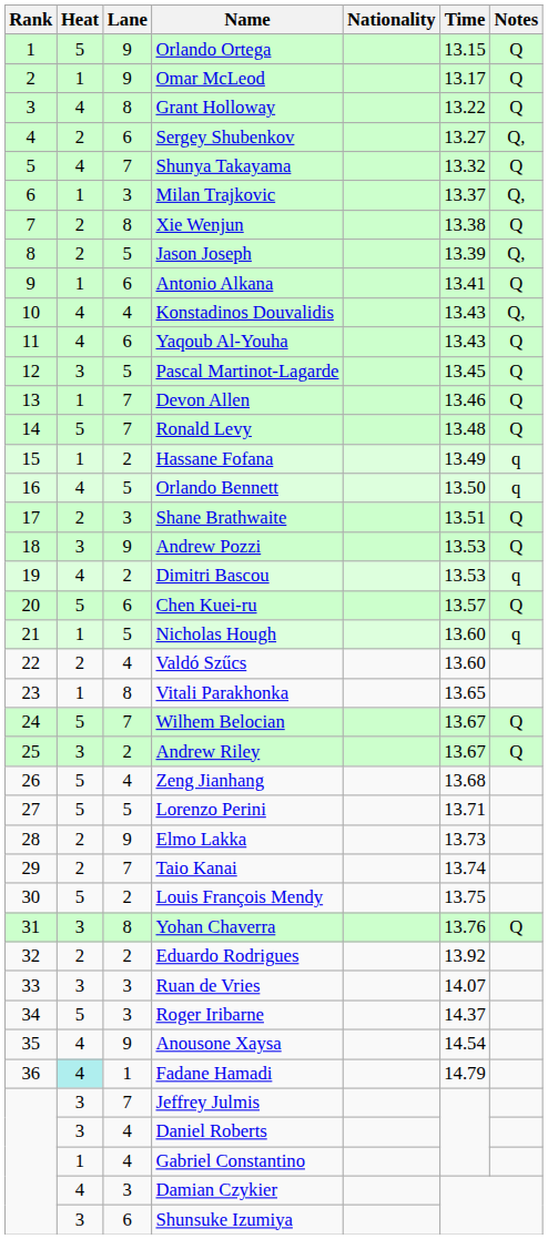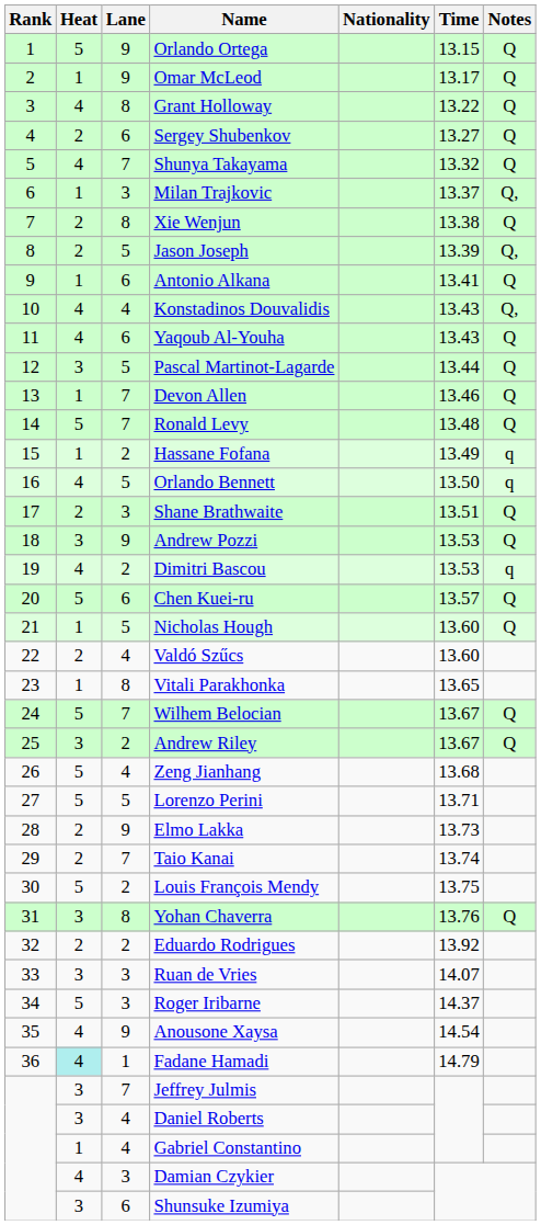 <table class="wikitable sortable" style="text-align:center">
 <tr>
 <th>Rank</th>
 <th>Heat</th>
 <th>Lane</th>
 <th>Name</th>
 <th>Nationality</th>
 <th>Time</th>
 <th>Notes</th>
 </tr>
 <tr bgcolor=ccffcc>
 <td>1</td>
 <td>5</td>
 <td>9</td>
 <td align=left><a href='#'>Orlando Ortega</a></td>
 <td align=left></td>
 <td>13.15</td>
 <td>Q</td>
 </tr>
 <tr bgcolor=ccffcc>
 <td>2</td>
 <td>1</td>
 <td>9</td>
 <td align=left><a href='#'>Omar McLeod</a></td>
 <td align=left></td>
 <td>13.17</td>
 <td>Q</td>
 </tr>
 <tr bgcolor=ccffcc>
 <td>3</td>
 <td>4</td>
 <td>8</td>
 <td align=left><a href='#'>Grant Holloway</a></td>
 <td align=left></td>
 <td>13.22</td>
 <td>Q</td>
 </tr>
 <tr bgcolor=ccffcc>
 <td>4</td>
 <td>2</td>
 <td>6</td>
 <td align=left><a href='#'>Sergey Shubenkov</a></td>
 <td align=left></td>
 <td>13.27</td>
-<td>Q, </td>
+<td>Q</td>
 </tr>
 <tr bgcolor=ccffcc>
 <td>5</td>
 <td>4</td>
 <td>7</td>
 <td align=left><a href='#'>Shunya Takayama</a></td>
 <td align=left></td>
 <td>13.32</td>
 <td>Q</td>
 </tr>
 <tr bgcolor=ccffcc>
 <td>6</td>
 <td>1</td>
 <td>3</td>
 <td align=left><a href='#'>Milan Trajkovic</a></td>
 <td align=left></td>
 <td>13.37</td>
 <td>Q, </td>
 </tr>
 <tr bgcolor=ccffcc>
 <td>7</td>
 <td>2</td>
 <td>8</td>
 <td align=left><a href='#'>Xie Wenjun</a></td>
 <td align=left></td>
 <td>13.38</td>
 <td>Q</td>
 </tr>
 <tr bgcolor=ccffcc>
 <td>8</td>
 <td>2</td>
 <td>5</td>
 <td align=left><a href='#'>Jason Joseph</a></td>
 <td align=left></td>
 <td>13.39</td>
 <td>Q, <strong></strong></td>
 </tr>
 <tr bgcolor=ccffcc>
 <td>9</td>
 <td>1</td>
 <td>6</td>
 <td align=left><a href='#'>Antonio Alkana</a></td>
 <td align=left></td>
 <td>13.41</td>
 <td>Q</td>
 </tr>
 <tr bgcolor=ccffcc>
 <td>10</td>
 <td>4</td>
 <td>4</td>
 <td align=left><a href='#'>Konstadinos Douvalidis</a></td>
 <td align=left></td>
 <td>13.43</td>
 <td>Q, </td>
 </tr>
 <tr bgcolor=ccffcc>
 <td>11</td>
 <td>4</td>
 <td>6</td>
 <td align=left><a href='#'>Yaqoub Al-Youha</a></td>
 <td align=left></td>
 <td>13.43</td>
 <td>Q</td>
 </tr>
 <tr bgcolor=ccffcc>
 <td>12</td>
 <td>3</td>
 <td>5</td>
 <td align=left><a href='#'>Pascal Martinot-Lagarde</a></td>
 <td align=left></td>
-<td>13.45</td>
+<td>13.44</td>
 <td>Q</td>
 </tr>
 <tr bgcolor=ccffcc>
 <td>13</td>
 <td>1</td>
 <td>7</td>
 <td align=left><a href='#'>Devon Allen</a></td>
 <td align=left></td>
 <td>13.46</td>
 <td>Q</td>
 </tr>
 <tr bgcolor=ccffcc>
 <td>14</td>
 <td>5</td>
 <td>7</td>
 <td align=left><a href='#'>Ronald Levy</a></td>
 <td align=left></td>
 <td>13.48</td>
 <td>Q</td>
 </tr>
 <tr bgcolor=ddffdd>
 <td>15</td>
 <td>1</td>
 <td>2</td>
 <td align=left><a href='#'>Hassane Fofana</a></td>
 <td align=left></td>
 <td>13.49</td>
 <td>q</td>
 </tr>
 <tr bgcolor=ddffdd>
 <td>16</td>
 <td>4</td>
 <td>5</td>
 <td align=left><a href='#'>Orlando Bennett</a></td>
 <td align=left></td>
 <td>13.50</td>
 <td>q</td>
 </tr>
 <tr bgcolor=ccffcc>
 <td>17</td>
 <td>2</td>
 <td>3</td>
 <td align=left><a href='#'>Shane Brathwaite</a></td>
 <td align=left></td>
 <td>13.51</td>
 <td>Q</td>
 </tr>
 <tr bgcolor=ccffcc>
 <td>18</td>
 <td>3</td>
 <td>9</td>
 <td align=left><a href='#'>Andrew Pozzi</a></td>
 <td align=left></td>
 <td>13.53</td>
 <td>Q</td>
 </tr>
 <tr bgcolor=ddffdd>
 <td>19</td>
 <td>4</td>
 <td>2</td>
 <td align=left><a href='#'>Dimitri Bascou</a></td>
 <td align=left></td>
 <td>13.53</td>
 <td>q</td>
 </tr>
 <tr bgcolor=ccffcc>
 <td>20</td>
 <td>5</td>
 <td>6</td>
 <td align=left><a href='#'>Chen Kuei-ru</a></td>
 <td align=left></td>
 <td>13.57</td>
 <td>Q</td>
 </tr>
 <tr bgcolor=ddffdd>
 <td>21</td>
 <td>1</td>
 <td>5</td>
 <td align=left><a href='#'>Nicholas Hough</a></td>
 <td align=left></td>
 <td>13.60</td>
-<td>q</td>
+<td>Q</td>
 </tr>
 <tr>
 <td>22</td>
 <td>2</td>
 <td>4</td>
 <td align=left><a href='#'>Valdó Szűcs</a></td>
 <td align=left></td>
 <td>13.60</td>
 <td></td>
 </tr>
 <tr>
 <td>23</td>
 <td>1</td>
 <td>8</td>
 <td align=left><a href='#'>Vitali Parakhonka</a></td>
 <td align=left></td>
 <td>13.65</td>
 <td></td>
 </tr>
 <tr bgcolor=ccffcc>
 <td>24</td>
 <td>5</td>
 <td>7</td>
 <td align=left><a href='#'>Wilhem Belocian</a></td>
 <td align=left></td>
 <td>13.67</td>
 <td>Q</td>
 </tr>
 <tr bgcolor=ccffcc>
 <td>25</td>
 <td>3</td>
 <td>2</td>
 <td align=left><a href='#'>Andrew Riley</a></td>
 <td align=left></td>
 <td>13.67</td>
 <td>Q</td>
 </tr>
 <tr>
 <td>26</td>
 <td>5</td>
 <td>4</td>
 <td align=left><a href='#'>Zeng Jianhang</a></td>
 <td align=left></td>
 <td>13.68</td>
 <td></td>
 </tr>
 <tr>
 <td>27</td>
 <td>5</td>
 <td>5</td>
 <td align=left><a href='#'>Lorenzo Perini</a></td>
 <td align=left></td>
 <td>13.71</td>
 <td></td>
 </tr>
 <tr>
 <td>28</td>
 <td>2</td>
 <td>9</td>
 <td align=left><a href='#'>Elmo Lakka</a></td>
 <td align=left></td>
 <td>13.73</td>
 <td></td>
 </tr>
 <tr>
 <td>29</td>
 <td>2</td>
 <td>7</td>
 <td align=left><a href='#'>Taio Kanai</a></td>
 <td align=left></td>
 <td>13.74</td>
 <td></td>
 </tr>
 <tr>
 <td>30</td>
 <td>5</td>
 <td>2</td>
 <td align=left><a href='#'>Louis François Mendy</a></td>
 <td align=left></td>
 <td>13.75</td>
 <td></td>
 </tr>
 <tr bgcolor=ccffcc>
 <td>31</td>
 <td>3</td>
 <td>8</td>
 <td align=left><a href='#'>Yohan Chaverra</a></td>
 <td align=left></td>
 <td>13.76</td>
 <td>Q</td>
 </tr>
 <tr>
 <td>32</td>
 <td>2</td>
 <td>2</td>
 <td align=left><a href='#'>Eduardo Rodrigues</a></td>
 <td align=left></td>
 <td>13.92</td>
 <td></td>
 </tr>
 <tr>
 <td>33</td>
 <td>3</td>
 <td>3</td>
 <td align=left><a href='#'>Ruan de Vries</a></td>
 <td align=left></td>
 <td>14.07</td>
 <td></td>
 </tr>
 <tr>
 <td>34</td>
 <td>5</td>
 <td>3</td>
 <td align=left><a href='#'>Roger Iribarne</a></td>
 <td align=left></td>
 <td>14.37</td>
 <td></td>
 </tr>
 <tr>
 <td>35</td>
 <td>4</td>
 <td>9</td>
 <td align=left><a href='#'>Anousone Xaysa</a></td>
 <td align=left></td>
 <td>14.54</td>
 <td></td>
 </tr>
 <tr>
 <td>36</td>
 <td style="background: paleturquoise;">4</td>
 <td>1</td>
 <td align=left><a href='#'>Fadane Hamadi</a></td>
 <td align=left></td>
 <td>14.79</td>
 <td></td>
 </tr>
 <tr>
 <td rowspan=5></td>
 <td>3</td>
 <td>7</td>
 <td align=left><a href='#'>Jeffrey Julmis</a></td>
 <td align=left></td>
 <td rowspan=3></td>
 <td></td>
 </tr>
 <tr>
 <td>3</td>
 <td>4</td>
 <td align=left><a href='#'>Daniel Roberts</a></td>
 <td align=left></td>
 <td></td>
 </tr>
 <tr>
 <td>1</td>
 <td>4</td>
 <td align=left><a href='#'>Gabriel Constantino</a></td>
 <td align=left></td>
 <td></td>
 </tr>
 <tr>
 <td>4</td>
 <td>3</td>
 <td align=left><a href='#'>Damian Czykier</a></td>
 <td align=left></td>
 <td rowspan=2 colspan=2></td>
 </tr>
 <tr>
 <td>3</td>
 <td>6</td>
 <td align=left><a href='#'>Shunsuke Izumiya</a></td>
 <td align=left></td>
 </tr>
 </table>
